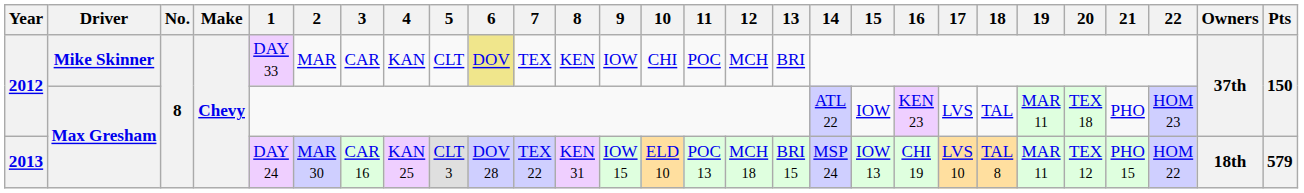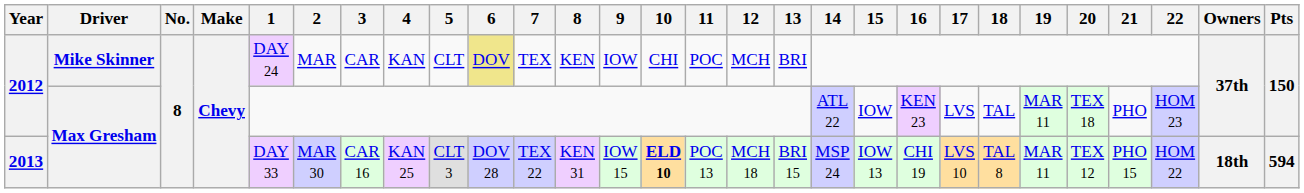 <table class="wikitable" style="text-align:center; font-size:75%">
 <tr>
 <th>Year</th>
 <th>Driver</th>
 <th>No.</th>
 <th>Make</th>
 <th>1</th>
 <th>2</th>
 <th>3</th>
 <th>4</th>
 <th>5</th>
 <th>6</th>
 <th>7</th>
 <th>8</th>
 <th>9</th>
 <th>10</th>
 <th>11</th>
 <th>12</th>
 <th>13</th>
 <th>14</th>
 <th>15</th>
 <th>16</th>
 <th>17</th>
 <th>18</th>
 <th>19</th>
 <th>20</th>
 <th>21</th>
 <th>22</th>
 <th>Owners</th>
 <th>Pts</th>
 </tr>
 <tr>
 <th rowspan=2><a href='#'>2012</a></th>
 <th><a href='#'>Mike Skinner</a></th>
 <th rowspan=3>8</th>
 <th rowspan=3><a href='#'>Chevy</a></th>
-<td style="background:#EFCFFF;"><a href='#'>DAY</a><br><small>33</small></td>
+<td style="background:#EFCFFF;"><a href='#'>DAY</a><br><small>24</small></td>
 <td><a href='#'>MAR</a></td>
 <td><a href='#'>CAR</a></td>
 <td><a href='#'>KAN</a></td>
 <td><a href='#'>CLT</a></td>
 <td style="background: khaki;"><a href='#'>DOV</a></td>
 <td><a href='#'>TEX</a></td>
 <td><a href='#'>KEN</a></td>
 <td><a href='#'>IOW</a></td>
 <td><a href='#'>CHI</a></td>
 <td><a href='#'>POC</a></td>
 <td><a href='#'>MCH</a></td>
 <td><a href='#'>BRI</a></td>
 <td colspan=9></td>
 <th rowspan=2>37th</th>
 <th rowspan=2>150</th>
 </tr>
 <tr>
 <th rowspan=2><a href='#'>Max Gresham</a></th>
 <td colspan=13></td>
 <td style="background:#CFCFFF;"><a href='#'>ATL</a><br><small>22</small></td>
 <td><a href='#'>IOW</a></td>
 <td style="background:#EFCFFF;"><a href='#'>KEN</a><br><small>23</small></td>
 <td><a href='#'>LVS</a></td>
 <td><a href='#'>TAL</a></td>
 <td style="background:#DFFFDF;"><a href='#'>MAR</a><br><small>11</small></td>
 <td style="background:#DFFFDF;"><a href='#'>TEX</a><br><small>18</small></td>
 <td><a href='#'>PHO</a></td>
 <td style="background:#CFCFFF;"><a href='#'>HOM</a><br><small>23</small></td>
 </tr>
 <tr>
 <th><a href='#'>2013</a></th>
-<td style="background:#EFCFFF;"><a href='#'>DAY</a><br><small>24</small></td>
+<td style="background:#EFCFFF;"><a href='#'>DAY</a><br><small>33</small></td>
 <td style="background:#CFCFFF;"><a href='#'>MAR</a><br><small>30</small></td>
 <td style="background:#DFFFDF;"><a href='#'>CAR</a><br><small>16</small></td>
 <td style="background:#EFCFFF;"><a href='#'>KAN</a><br><small>25</small></td>
 <td style="background:#DFDFDF;"><a href='#'>CLT</a><br><small>3</small></td>
 <td style="background:#CFCFFF;"><a href='#'>DOV</a><br><small>28</small></td>
 <td style="background:#CFCFFF;"><a href='#'>TEX</a><br><small>22</small></td>
 <td style="background:#EFCFFF;"><a href='#'>KEN</a><br><small>31</small></td>
 <td style="background:#DFFFDF;"><a href='#'>IOW</a><br><small>15</small></td>
-<td style="background:#FFDF9F;"><a href='#'>ELD</a><br><small>10</small></td>
+<td style="background:#FFDF9F;"><strong><a href='#'>ELD</a><br><small>10</small></strong></td>
 <td style="background:#DFFFDF;"><a href='#'>POC</a><br><small>13</small></td>
 <td style="background:#DFFFDF;"><a href='#'>MCH</a><br><small>18</small></td>
 <td style="background:#DFFFDF;"><a href='#'>BRI</a><br><small>15</small></td>
 <td style="background:#CFCFFF;"><a href='#'>MSP</a><br><small>24</small></td>
 <td style="background:#DFFFDF;"><a href='#'>IOW</a><br><small>13</small></td>
 <td style="background:#DFFFDF;"><a href='#'>CHI</a><br><small>19</small></td>
 <td style="background:#FFDF9F;"><a href='#'>LVS</a><br><small>10</small></td>
 <td style="background:#FFDF9F;"><a href='#'>TAL</a><br><small>8</small></td>
 <td style="background:#DFFFDF;"><a href='#'>MAR</a><br><small>11</small></td>
 <td style="background:#DFFFDF;"><a href='#'>TEX</a><br><small>12</small></td>
 <td style="background:#DFFFDF;"><a href='#'>PHO</a><br><small>15</small></td>
 <td style="background:#CFCFFF;"><a href='#'>HOM</a><br><small>22</small></td>
 <th>18th</th>
-<th>579</th>
+<th>594</th>
 </tr>
 </table>
